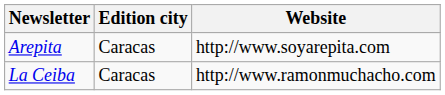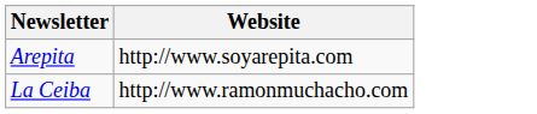 <table class="wikitable sortable">
 <tr align="center">
 <th>Newsletter</th>
-<th>Edition city</th>
 <th>Website</th>
 </tr>
 <tr>
 <td><em><a href='#'>Arepita</a></em></td>
-<td>Caracas</td>
 <td>http://www.soyarepita.com</td>
 </tr>
 <tr>
 <td><em><a href='#'>La Ceiba</a></em></td>
-<td>Caracas</td>
 <td>http://www.ramonmuchacho.com</td>
 </tr>
 </table>
